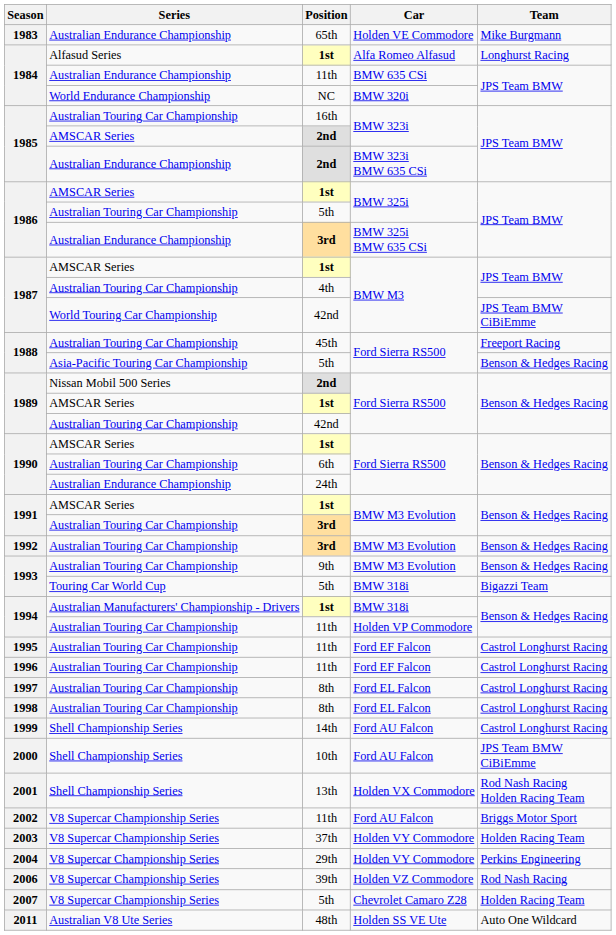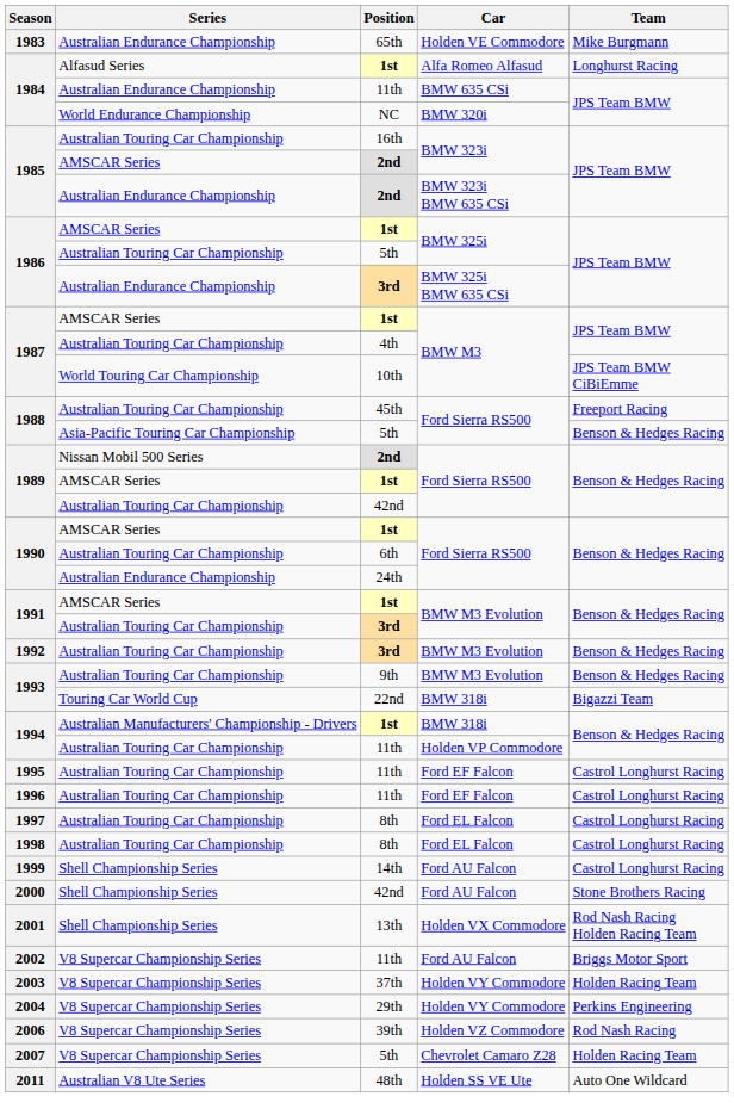 <table class="wikitable" style="font-size: 95%;">
 <tr>
 <th>Season</th>
 <th>Series</th>
 <th>Position</th>
 <th>Car</th>
 <th>Team</th>
 </tr>
 <tr>
 <th>1983</th>
 <td><a href='#'>Australian Endurance Championship</a></td>
 <td align="center">65th</td>
 <td><a href='#'>Holden VE Commodore</a></td>
 <td><a href='#'>Mike Burgmann</a></td>
 </tr>
 <tr>
 <th rowspan=3>1984</th>
 <td>Alfasud Series</td>
 <td align="center" style="background:#ffffbf;"><strong>1st</strong></td>
 <td><a href='#'>Alfa Romeo Alfasud</a></td>
 <td><a href='#'>Longhurst Racing</a></td>
 </tr>
 <tr>
 <td><a href='#'>Australian Endurance Championship</a></td>
 <td align="center">11th</td>
 <td><a href='#'>BMW 635 CSi</a></td>
 <td rowspan=2><a href='#'>JPS Team BMW</a></td>
 </tr>
 <tr>
 <td><a href='#'>World Endurance Championship</a></td>
 <td align="center">NC</td>
 <td><a href='#'>BMW 320i</a></td>
 </tr>
 <tr>
 <th rowspan=3>1985</th>
 <td><a href='#'>Australian Touring Car Championship</a></td>
 <td align="center">16th</td>
 <td rowspan=2><a href='#'>BMW 323i</a></td>
 <td rowspan=3><a href='#'>JPS Team BMW</a></td>
 </tr>
 <tr>
 <td><a href='#'>AMSCAR Series</a></td>
 <td align="center" style="background:#dfdfdf;"><strong>2nd</strong></td>
 </tr>
 <tr>
 <td><a href='#'>Australian Endurance Championship</a></td>
 <td align="center" style="background:#dfdfdf;"><strong>2nd</strong></td>
 <td><a href='#'>BMW 323i</a><br><a href='#'>BMW 635 CSi</a></td>
 </tr>
 <tr>
 <th rowspan=3>1986</th>
 <td><a href='#'>AMSCAR Series</a></td>
 <td align="center" style="background:#ffffbf;"><strong>1st</strong></td>
 <td rowspan=2><a href='#'>BMW 325i</a></td>
 <td rowspan=3><a href='#'>JPS Team BMW</a></td>
 </tr>
 <tr>
 <td><a href='#'>Australian Touring Car Championship</a></td>
 <td align="center">5th</td>
 </tr>
 <tr>
 <td><a href='#'>Australian Endurance Championship</a></td>
 <td align="center" style="background:#ffdf9f;"><strong>3rd</strong></td>
 <td><a href='#'>BMW 325i</a><br><a href='#'>BMW 635 CSi</a></td>
 </tr>
 <tr>
 <th rowspan=3>1987</th>
 <td>AMSCAR Series</td>
 <td align="center" style="background:#ffffbf;"><strong>1st</strong></td>
 <td rowspan=3><a href='#'>BMW M3</a></td>
 <td rowspan=2><a href='#'>JPS Team BMW</a></td>
 </tr>
 <tr>
 <td><a href='#'>Australian Touring Car Championship</a></td>
 <td align="center">4th</td>
 </tr>
 <tr>
 <td><a href='#'>World Touring Car Championship</a></td>
-<td align="center">42nd</td>
+<td align="center">10th</td>
 <td><a href='#'>JPS Team BMW</a><br><a href='#'>CiBiEmme</a></td>
 </tr>
 <tr>
 <th rowspan=2>1988</th>
 <td><a href='#'>Australian Touring Car Championship</a></td>
 <td align="center">45th</td>
 <td rowspan=2><a href='#'>Ford Sierra RS500</a></td>
 <td><a href='#'>Freeport Racing</a></td>
 </tr>
 <tr>
 <td><a href='#'>Asia-Pacific Touring Car Championship</a></td>
 <td align="center">5th</td>
 <td><a href='#'>Benson & Hedges Racing</a></td>
 </tr>
 <tr>
 <th rowspan=3>1989</th>
 <td>Nissan Mobil 500 Series</td>
 <td align="center" style="background:#dfdfdf;"><strong>2nd</strong></td>
 <td rowspan=3><a href='#'>Ford Sierra RS500</a></td>
 <td rowspan=3><a href='#'>Benson & Hedges Racing</a></td>
 </tr>
 <tr>
 <td>AMSCAR Series</td>
 <td align="center" style="background:#ffffbf;"><strong>1st</strong></td>
 </tr>
 <tr>
 <td><a href='#'>Australian Touring Car Championship</a></td>
 <td align="center">42nd</td>
 </tr>
 <tr>
 <th rowspan=3>1990</th>
 <td>AMSCAR Series</td>
 <td align="center" style="background:#ffffbf;"><strong>1st</strong></td>
 <td rowspan=3><a href='#'>Ford Sierra RS500</a></td>
 <td rowspan=3><a href='#'>Benson & Hedges Racing</a></td>
 </tr>
 <tr>
 <td><a href='#'>Australian Touring Car Championship</a></td>
 <td align="center">6th</td>
 </tr>
 <tr>
 <td><a href='#'>Australian Endurance Championship</a></td>
 <td align="center">24th</td>
 </tr>
 <tr>
 <th rowspan=2>1991</th>
 <td>AMSCAR Series</td>
 <td align="center" style="background:#ffffbf;"><strong>1st</strong></td>
 <td rowspan=2><a href='#'>BMW M3 Evolution</a></td>
 <td rowspan=2><a href='#'>Benson & Hedges Racing</a></td>
 </tr>
 <tr>
 <td><a href='#'>Australian Touring Car Championship</a></td>
 <td align="center" style="background:#ffdf9f;"><strong>3rd</strong></td>
 </tr>
 <tr>
 <th>1992</th>
 <td><a href='#'>Australian Touring Car Championship</a></td>
 <td align="center" style="background:#ffdf9f;"><strong>3rd</strong></td>
 <td><a href='#'>BMW M3 Evolution</a></td>
 <td><a href='#'>Benson & Hedges Racing</a></td>
 </tr>
 <tr>
 <th rowspan=2>1993</th>
 <td><a href='#'>Australian Touring Car Championship</a></td>
 <td align="center">9th</td>
 <td><a href='#'>BMW M3 Evolution</a></td>
 <td><a href='#'>Benson & Hedges Racing</a></td>
 </tr>
 <tr>
 <td><a href='#'>Touring Car World Cup</a></td>
-<td align="center">5th</td>
+<td align="center">22nd</td>
 <td><a href='#'>BMW 318i</a></td>
 <td><a href='#'>Bigazzi Team</a></td>
 </tr>
 <tr>
 <th rowspan=2>1994</th>
 <td><a href='#'>Australian Manufacturers' Championship - Drivers</a></td>
 <td align="center" style="background:#ffffbf;"><strong>1st</strong></td>
 <td><a href='#'>BMW 318i</a></td>
 <td rowspan=2><a href='#'>Benson & Hedges Racing</a></td>
 </tr>
 <tr>
 <td><a href='#'>Australian Touring Car Championship</a></td>
 <td align="center">11th</td>
 <td><a href='#'>Holden VP Commodore</a></td>
 </tr>
 <tr>
 <th>1995</th>
 <td><a href='#'>Australian Touring Car Championship</a></td>
 <td align="center">11th</td>
 <td><a href='#'>Ford EF Falcon</a></td>
 <td><a href='#'>Castrol Longhurst Racing</a></td>
 </tr>
 <tr>
 <th>1996</th>
 <td><a href='#'>Australian Touring Car Championship</a></td>
 <td align="center">11th</td>
 <td><a href='#'>Ford EF Falcon</a></td>
 <td><a href='#'>Castrol Longhurst Racing</a></td>
 </tr>
 <tr>
 <th>1997</th>
 <td><a href='#'>Australian Touring Car Championship</a></td>
 <td align="center">8th</td>
 <td><a href='#'>Ford EL Falcon</a></td>
 <td><a href='#'>Castrol Longhurst Racing</a></td>
 </tr>
 <tr>
 <th>1998</th>
 <td><a href='#'>Australian Touring Car Championship</a></td>
 <td align="center">8th</td>
 <td><a href='#'>Ford EL Falcon</a></td>
 <td><a href='#'>Castrol Longhurst Racing</a></td>
 </tr>
 <tr>
 <th>1999</th>
 <td><a href='#'>Shell Championship Series</a></td>
 <td align="center">14th</td>
 <td><a href='#'>Ford AU Falcon</a></td>
 <td><a href='#'>Castrol Longhurst Racing</a></td>
 </tr>
 <tr>
 <th>2000</th>
 <td><a href='#'>Shell Championship Series</a></td>
-<td align="center">10th</td>
+<td align="center">42nd</td>
 <td><a href='#'>Ford AU Falcon</a></td>
-<td><a href='#'>JPS Team BMW</a><br><a href='#'>CiBiEmme</a></td>
+<td><a href='#'>Stone Brothers Racing</a></td>
 </tr>
 <tr>
 <th>2001</th>
 <td><a href='#'>Shell Championship Series</a></td>
 <td align="center">13th</td>
 <td><a href='#'>Holden VX Commodore</a></td>
 <td><a href='#'>Rod Nash Racing</a><br><a href='#'>Holden Racing Team</a></td>
 </tr>
 <tr>
 <th>2002</th>
 <td><a href='#'>V8 Supercar Championship Series</a></td>
 <td align="center">11th</td>
 <td><a href='#'>Ford AU Falcon</a></td>
 <td><a href='#'>Briggs Motor Sport</a></td>
 </tr>
 <tr>
 <th>2003</th>
 <td><a href='#'>V8 Supercar Championship Series</a></td>
 <td align="center">37th</td>
 <td><a href='#'>Holden VY Commodore</a></td>
 <td><a href='#'>Holden Racing Team</a></td>
 </tr>
 <tr>
 <th>2004</th>
 <td><a href='#'>V8 Supercar Championship Series</a></td>
 <td align="center">29th</td>
 <td><a href='#'>Holden VY Commodore</a></td>
 <td><a href='#'>Perkins Engineering</a></td>
 </tr>
 <tr>
 <th>2006</th>
 <td><a href='#'>V8 Supercar Championship Series</a></td>
 <td align="center">39th</td>
 <td><a href='#'>Holden VZ Commodore</a></td>
 <td><a href='#'>Rod Nash Racing</a></td>
 </tr>
 <tr>
 <th>2007</th>
 <td><a href='#'>V8 Supercar Championship Series</a></td>
 <td align="center">5th</td>
 <td><a href='#'>Chevrolet Camaro Z28</a></td>
 <td><a href='#'>Holden Racing Team</a></td>
 </tr>
 <tr>
 <th>2011</th>
 <td><a href='#'>Australian V8 Ute Series</a></td>
 <td align="center">48th</td>
 <td><a href='#'>Holden SS VE Ute</a></td>
 <td>Auto One Wildcard</td>
 </tr>
 </table>
